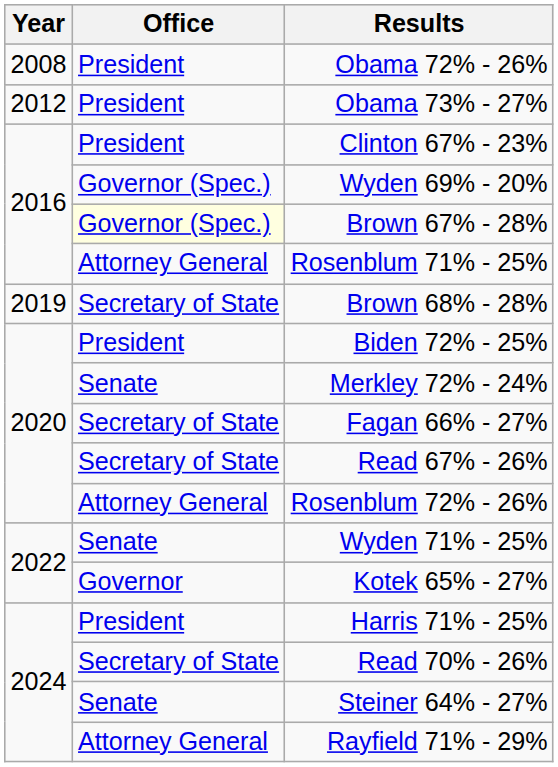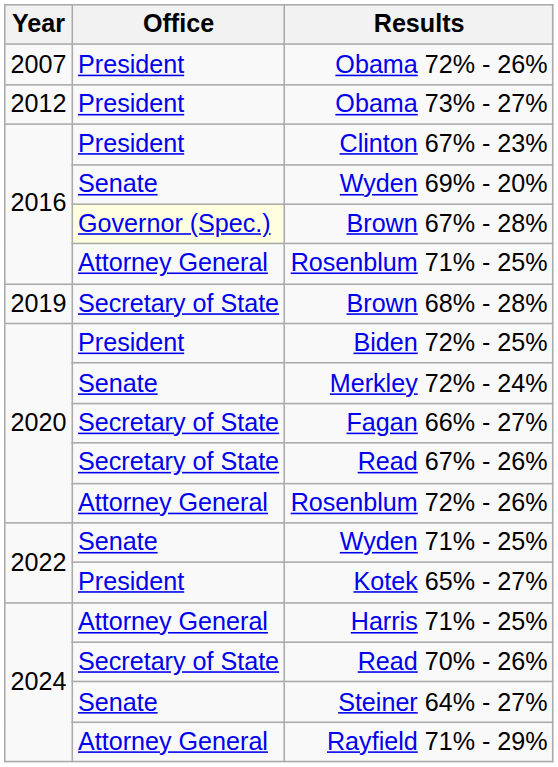 <table class=wikitable>
 <tr>
 <th>Year</th>
 <th>Office</th>
 <th>Results</th>
 </tr>
 <tr>
-<td>2008</td>
+<td>2007</td>
 <td><a href='#'>President</a></td>
 <td align="right" ><a href='#'>Obama</a> 72% - 26%</td>
 </tr>
 <tr>
 <td>2012</td>
 <td><a href='#'>President</a></td>
 <td align="right" ><a href='#'>Obama</a> 73% - 27%</td>
 </tr>
 <tr>
 <td rowspan=4>2016</td>
 <td><a href='#'>President</a></td>
 <td align="right" ><a href='#'>Clinton</a> 67% - 23%</td>
 </tr>
 <tr>
-<td><a href='#'>Governor (Spec.)</a></td>
+<td><a href='#'>Senate</a></td>
 <td align="right" ><a href='#'>Wyden</a> 69% - 20%</td>
 </tr>
 <tr>
 <td style="background: lightyellow;"><a href='#'>Governor (Spec.)</a></td>
 <td align="right" ><a href='#'>Brown</a> 67% - 28%</td>
 </tr>
 <tr>
 <td><a href='#'>Attorney General</a></td>
 <td align="right" ><a href='#'>Rosenblum</a> 71% - 25%</td>
 </tr>
 <tr>
 <td>2019</td>
 <td><a href='#'>Secretary of State</a></td>
 <td align="right" ><a href='#'>Brown</a> 68% - 28%</td>
 </tr>
 <tr>
 <td rowspan=5>2020</td>
 <td><a href='#'>President</a></td>
 <td align="right" ><a href='#'>Biden</a> 72% - 25%</td>
 </tr>
 <tr>
 <td><a href='#'>Senate</a></td>
 <td align="right" ><a href='#'>Merkley</a> 72% - 24%</td>
 </tr>
 <tr>
 <td><a href='#'>Secretary of State</a></td>
 <td align="right" ><a href='#'>Fagan</a> 66% - 27%</td>
 </tr>
 <tr>
 <td><a href='#'>Secretary of State</a></td>
 <td align="right" ><a href='#'>Read</a> 67% - 26%</td>
 </tr>
 <tr>
 <td><a href='#'>Attorney General</a></td>
 <td align="right" ><a href='#'>Rosenblum</a> 72% - 26%</td>
 </tr>
 <tr>
 <td rowspan=2>2022</td>
 <td><a href='#'>Senate</a></td>
 <td align="right" ><a href='#'>Wyden</a> 71% - 25%</td>
 </tr>
 <tr>
-<td><a href='#'>Governor</a></td>
+<td><a href='#'>President</a></td>
 <td align="right" ><a href='#'>Kotek</a> 65% - 27%</td>
 </tr>
 <tr>
 <td rowspan=4>2024</td>
-<td><a href='#'>President</a></td>
+<td><a href='#'>Attorney General</a></td>
 <td align="right" ><a href='#'>Harris</a> 71% - 25%</td>
 </tr>
 <tr>
 <td><a href='#'>Secretary of State</a></td>
 <td align="right" ><a href='#'>Read</a> 70% - 26%</td>
 </tr>
 <tr>
 <td><a href='#'>Senate</a></td>
 <td align="right" ><a href='#'>Steiner</a> 64% - 27%</td>
 </tr>
 <tr>
 <td><a href='#'>Attorney General</a></td>
 <td align="right" ><a href='#'>Rayfield</a> 71% - 29%</td>
 </tr>
 </table>
